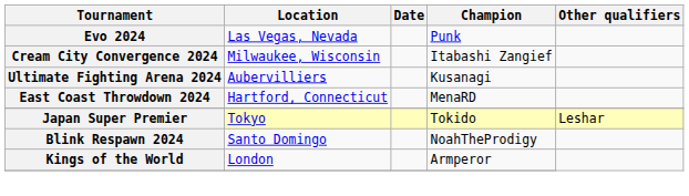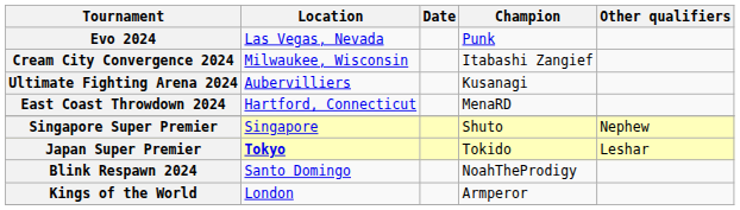 <table class="wikitable sortable">
 <tr>
 <th>Tournament</th>
 <th>Location</th>
 <th>Date</th>
 <th class=unsortable>Champion</th>
 <th class=unsortable>Other qualifiers</th>
 </tr>
 <tr>
 <th>Evo 2024</th>
 <td> <a href='#'>Las Vegas, Nevada</a></td>
 <td></td>
 <td> <a href='#'>Punk</a></td>
 <td></td>
 </tr>
 <tr>
 <th>Cream City Convergence 2024</th>
 <td> <a href='#'>Milwaukee, Wisconsin</a></td>
 <td></td>
 <td> Itabashi Zangief</td>
 <td></td>
 </tr>
 <tr>
 <th>Ultimate Fighting Arena 2024</th>
 <td> <a href='#'>Aubervilliers</a></td>
 <td></td>
 <td> Kusanagi</td>
 <td></td>
 </tr>
 <tr>
 <th>East Coast Throwdown 2024</th>
 <td> <a href='#'>Hartford, Connecticut</a></td>
 <td></td>
 <td> MenaRD</td>
 <td></td>
 </tr>
 <tr>
 </tr>
 <tr style="background:#ffb">
+<th>Singapore Super Premier</th>
+<td> <a href='#'>Singapore</a></td>
+<td></td>
+<td> Shuto</td>
+<td> Nephew</td>
+</tr>
+<tr style="background:#ffb">
 <th>Japan Super Premier</th>
-<td> <a href='#'>Tokyo</a></td>
+<td><strong> <a href='#'>Tokyo</a></strong></td>
 <td></td>
 <td> Tokido</td>
 <td> Leshar</td>
 </tr>
 <tr>
 <th>Blink Respawn 2024</th>
 <td> <a href='#'>Santo Domingo</a></td>
 <td></td>
 <td> NoahTheProdigy</td>
 <td></td>
 </tr>
 <tr>
 <th>Kings of the World</th>
 <td> <a href='#'>London</a></td>
 <td></td>
 <td> Armperor</td>
 </tr>
 <tr>
 </tr>
 </table>
